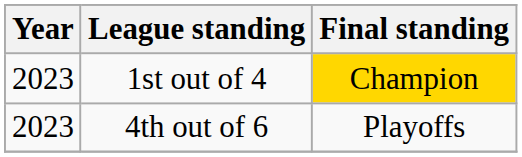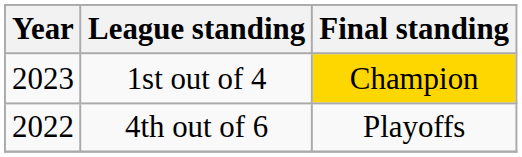 <table class="wikitable" style="text-align:center;">
 <tr>
 <th>Year</th>
 <th>League standing</th>
 <th>Final standing</th>
 </tr>
 <tr>
 <td>2023</td>
 <td>1st out of 4</td>
 <td style="background: gold;">Champion</td>
 </tr>
 <tr>
-<td>2023</td>
+<td>2022</td>
 <td>4th out of 6</td>
 <td>Playoffs</td>
 </tr>
 <tr>
 </tr>
 </table>
